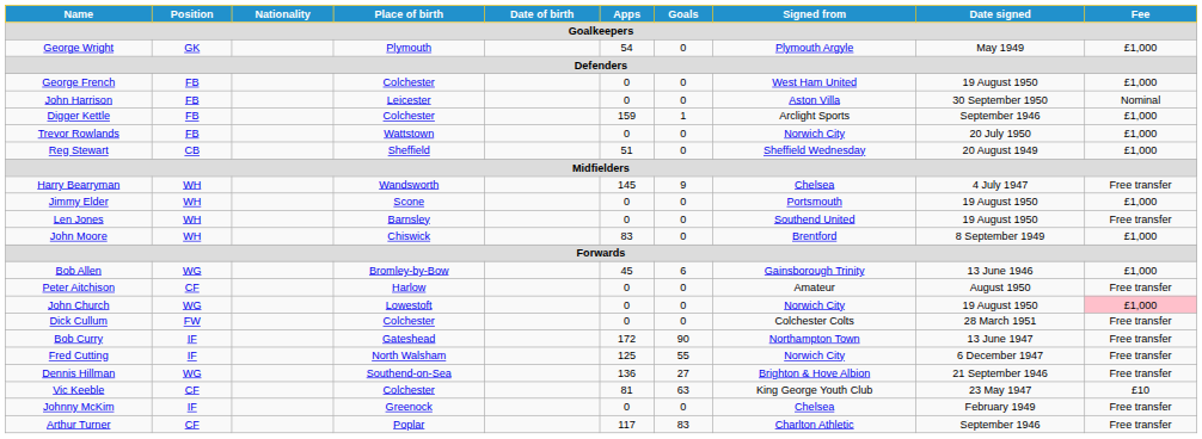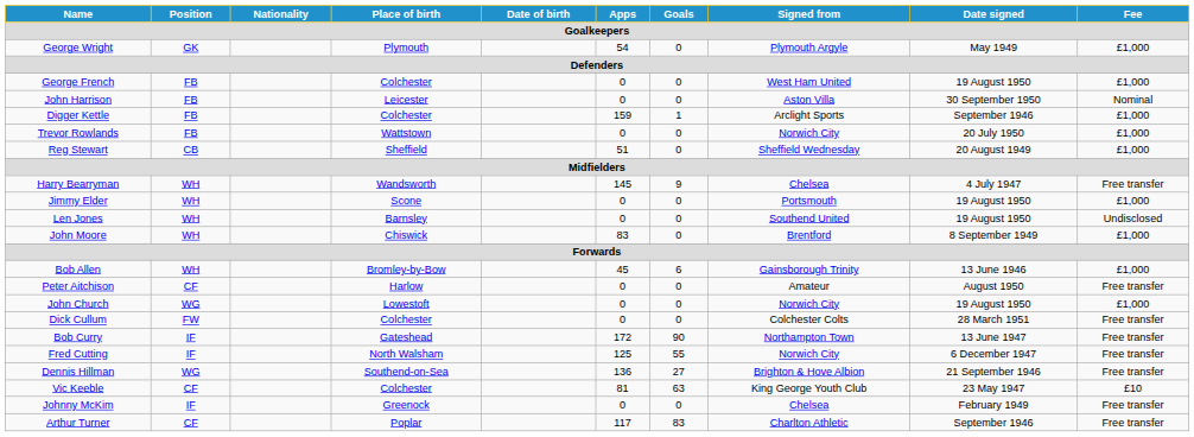 <table class="wikitable" style="text-align:center; font-size:90%; width:100%;">
 <tr>
 <th style="background:#2191CC; color:white; border:1px solid #F7C408; text-align:center;">Name</th>
 <th style="background:#2191CC; color:white; border:1px solid #F7C408; text-align:center;">Position</th>
 <th style="background:#2191CC; color:white; border:1px solid #F7C408; text-align:center;">Nationality</th>
 <th style="background:#2191CC; color:white; border:1px solid #F7C408; text-align:center;">Place of birth</th>
 <th style="background:#2191CC; color:white; border:1px solid #F7C408; text-align:center;">Date of birth</th>
 <th style="background:#2191CC; color:white; border:1px solid #F7C408; text-align:center;">Apps</th>
 <th style="background:#2191CC; color:white; border:1px solid #F7C408; text-align:center;">Goals</th>
 <th style="background:#2191CC; color:white; border:1px solid #F7C408; text-align:center;">Signed from</th>
 <th style="background:#2191CC; color:white; border:1px solid #F7C408; text-align:center;">Date signed</th>
 <th style="background:#2191CC; color:white; border:1px solid #F7C408; text-align:center;">Fee</th>
 </tr>
 <tr>
 <th colspan="12" style="background:#dcdcdc; text-align:center;">Goalkeepers</th>
 </tr>
 <tr>
 <td><a href='#'>George Wright</a></td>
 <td><a href='#'>GK</a></td>
 <td></td>
 <td><a href='#'>Plymouth</a></td>
 <td></td>
 <td>54</td>
 <td>0</td>
 <td> <a href='#'>Plymouth Argyle</a></td>
 <td>May 1949</td>
 <td>£1,000</td>
 </tr>
 <tr>
 <th colspan="12" style="background:#dcdcdc; text-align:center;">Defenders</th>
 </tr>
 <tr>
 <td><a href='#'>George French</a></td>
 <td><a href='#'>FB</a></td>
 <td></td>
 <td><a href='#'>Colchester</a></td>
 <td></td>
 <td>0</td>
 <td>0</td>
 <td> <a href='#'>West Ham United</a></td>
 <td>19 August 1950</td>
 <td>£1,000</td>
 </tr>
 <tr>
 <td><a href='#'>John Harrison</a></td>
 <td><a href='#'>FB</a></td>
 <td></td>
 <td><a href='#'>Leicester</a></td>
 <td></td>
 <td>0</td>
 <td>0</td>
 <td> <a href='#'>Aston Villa</a></td>
 <td>30 September 1950</td>
 <td>Nominal</td>
 </tr>
 <tr>
 <td><a href='#'>Digger Kettle</a></td>
 <td><a href='#'>FB</a></td>
 <td></td>
 <td><a href='#'>Colchester</a></td>
 <td></td>
 <td>159</td>
 <td>1</td>
 <td> Arclight Sports</td>
 <td>September 1946</td>
 <td>£1,000</td>
 </tr>
 <tr>
 <td><a href='#'>Trevor Rowlands</a></td>
 <td><a href='#'>FB</a></td>
 <td></td>
 <td><a href='#'>Wattstown</a></td>
 <td></td>
 <td>0</td>
 <td>0</td>
 <td> <a href='#'>Norwich City</a></td>
 <td>20 July 1950</td>
 <td>£1,000</td>
 </tr>
 <tr>
 <td><a href='#'>Reg Stewart</a></td>
 <td><a href='#'>CB</a></td>
 <td></td>
 <td><a href='#'>Sheffield</a></td>
 <td></td>
 <td>51</td>
 <td>0</td>
 <td> <a href='#'>Sheffield Wednesday</a></td>
 <td>20 August 1949</td>
 <td>£1,000</td>
 </tr>
 <tr>
 <th colspan="12" style="background:#dcdcdc; text-align:center;">Midfielders</th>
 </tr>
 <tr>
 <td><a href='#'>Harry Bearryman</a></td>
 <td><a href='#'>WH</a></td>
 <td></td>
 <td><a href='#'>Wandsworth</a></td>
 <td></td>
 <td>145</td>
 <td>9</td>
 <td> <a href='#'>Chelsea</a></td>
 <td>4 July 1947</td>
 <td>Free transfer</td>
 </tr>
 <tr>
 <td><a href='#'>Jimmy Elder</a></td>
 <td><a href='#'>WH</a></td>
 <td></td>
 <td><a href='#'>Scone</a></td>
 <td></td>
 <td>0</td>
 <td>0</td>
 <td> <a href='#'>Portsmouth</a></td>
 <td>19 August 1950</td>
 <td>£1,000</td>
 </tr>
 <tr>
 <td><a href='#'>Len Jones</a></td>
 <td><a href='#'>WH</a></td>
 <td></td>
 <td><a href='#'>Barnsley</a></td>
 <td></td>
 <td>0</td>
 <td>0</td>
 <td> <a href='#'>Southend United</a></td>
 <td>19 August 1950</td>
-<td>Free transfer</td>
+<td>Undisclosed</td>
 </tr>
 <tr>
 <td><a href='#'>John Moore</a></td>
 <td><a href='#'>WH</a></td>
 <td></td>
 <td><a href='#'>Chiswick</a></td>
 <td></td>
 <td>83</td>
 <td>0</td>
 <td> <a href='#'>Brentford</a></td>
 <td>8 September 1949</td>
 <td>£1,000</td>
 </tr>
 <tr>
 <th colspan="12" style="background:#dcdcdc; text-align:center;">Forwards</th>
 </tr>
 <tr>
 <td><a href='#'>Bob Allen</a></td>
-<td><a href='#'>WG</a></td>
+<td><a href='#'>WH</a></td>
 <td></td>
 <td><a href='#'>Bromley-by-Bow</a></td>
 <td></td>
 <td>45</td>
 <td>6</td>
 <td> <a href='#'>Gainsborough Trinity</a></td>
 <td>13 June 1946</td>
 <td>£1,000</td>
 </tr>
 <tr>
 <td><a href='#'>Peter Aitchison</a></td>
 <td><a href='#'>CF</a></td>
 <td></td>
 <td><a href='#'>Harlow</a></td>
 <td></td>
 <td>0</td>
 <td>0</td>
 <td>Amateur</td>
 <td>August 1950</td>
 <td>Free transfer</td>
 </tr>
 <tr>
 <td><a href='#'>John Church</a></td>
 <td><a href='#'>WG</a></td>
 <td></td>
 <td><a href='#'>Lowestoft</a></td>
 <td></td>
 <td>0</td>
 <td>0</td>
 <td> <a href='#'>Norwich City</a></td>
 <td>19 August 1950</td>
-<td style="background: pink;">£1,000</td>
+<td>£1,000</td>
 </tr>
 <tr>
 <td><a href='#'>Dick Cullum</a></td>
 <td><a href='#'>FW</a></td>
 <td></td>
 <td><a href='#'>Colchester</a></td>
 <td></td>
 <td>0</td>
 <td>0</td>
 <td> Colchester Colts</td>
 <td>28 March 1951</td>
 <td>Free transfer</td>
 </tr>
 <tr>
 <td><a href='#'>Bob Curry</a></td>
 <td><a href='#'>IF</a></td>
 <td></td>
 <td><a href='#'>Gateshead</a></td>
 <td></td>
 <td>172</td>
 <td>90</td>
 <td> <a href='#'>Northampton Town</a></td>
 <td>13 June 1947</td>
 <td>Free transfer</td>
 </tr>
 <tr>
 <td><a href='#'>Fred Cutting</a></td>
 <td><a href='#'>IF</a></td>
 <td></td>
 <td><a href='#'>North Walsham</a></td>
 <td></td>
 <td>125</td>
 <td>55</td>
 <td> <a href='#'>Norwich City</a></td>
 <td>6 December 1947</td>
 <td>Free transfer</td>
 </tr>
 <tr>
 <td><a href='#'>Dennis Hillman</a></td>
 <td><a href='#'>WG</a></td>
 <td></td>
 <td><a href='#'>Southend-on-Sea</a></td>
 <td></td>
 <td>136</td>
 <td>27</td>
 <td> <a href='#'>Brighton & Hove Albion</a></td>
 <td>21 September 1946</td>
 <td>Free transfer</td>
 </tr>
 <tr>
 <td><a href='#'>Vic Keeble</a></td>
 <td><a href='#'>CF</a></td>
 <td></td>
 <td><a href='#'>Colchester</a></td>
 <td></td>
 <td>81</td>
 <td>63</td>
 <td> King George Youth Club</td>
 <td>23 May 1947</td>
 <td>£10</td>
 </tr>
 <tr>
 <td><a href='#'>Johnny McKim</a></td>
 <td><a href='#'>IF</a></td>
 <td></td>
 <td><a href='#'>Greenock</a></td>
 <td></td>
 <td>0</td>
 <td>0</td>
 <td> <a href='#'>Chelsea</a></td>
 <td>February 1949</td>
 <td>Free transfer</td>
 </tr>
 <tr>
 <td><a href='#'>Arthur Turner</a></td>
 <td><a href='#'>CF</a></td>
 <td></td>
 <td><a href='#'>Poplar</a></td>
 <td></td>
 <td>117</td>
 <td>83</td>
 <td> <a href='#'>Charlton Athletic</a></td>
 <td>September 1946</td>
 <td>Free transfer</td>
 </tr>
 </table>
